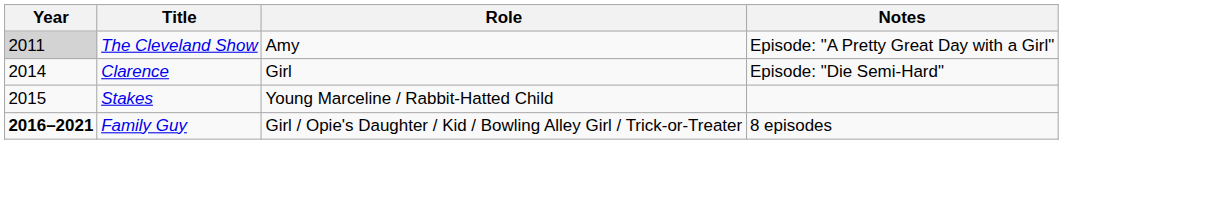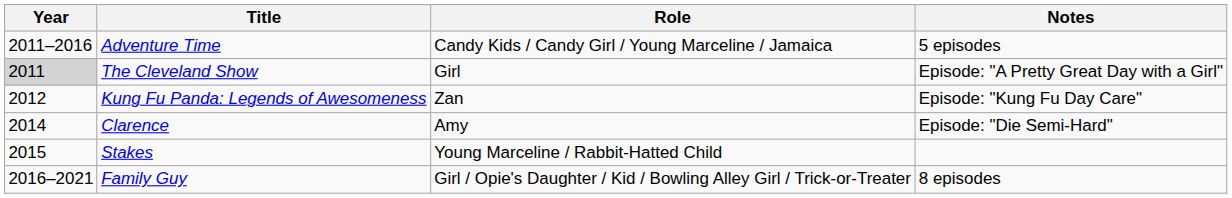 <table class="wikitable sortable">
 <tr>
 <th>Year</th>
 <th>Title</th>
 <th>Role</th>
 <th class="unsortable">Notes</th>
 </tr>
 <tr>
+<td>2011–2016</td>
+<td><em><a href='#'>Adventure Time</a></em></td>
+<td>Candy Kids / Candy Girl / Young Marceline / Jamaica</td>
+<td>5 episodes</td>
+</tr>
+<tr>
 <td style="background: lightgrey;">2011</td>
 <td><em><a href='#'>The Cleveland Show</a></em></td>
-<td>Amy</td>
+<td>Girl</td>
 <td>Episode: "A Pretty Great Day with a Girl"</td>
+</tr>
+<tr>
+<td>2012</td>
+<td><em><a href='#'>Kung Fu Panda: Legends of Awesomeness</a></em></td>
+<td>Zan</td>
+<td>Episode: "Kung Fu Day Care"</td>
 </tr>
 <tr>
 <td>2014</td>
 <td><em><a href='#'>Clarence</a></em></td>
-<td>Girl</td>
+<td>Amy</td>
 <td>Episode: "Die Semi-Hard"</td>
 </tr>
 <tr>
 <td>2015</td>
 <td><em><a href='#'>Stakes</a></em></td>
 <td>Young Marceline / Rabbit-Hatted Child</td>
 <td></td>
 </tr>
 <tr>
-<td><strong>2016–2021</strong></td>
+<td>2016–2021</td>
 <td><em><a href='#'>Family Guy</a></em></td>
 <td>Girl / Opie's Daughter / Kid / Bowling Alley Girl / Trick-or-Treater</td>
 <td>8 episodes</td>
 </tr>
 </table>
